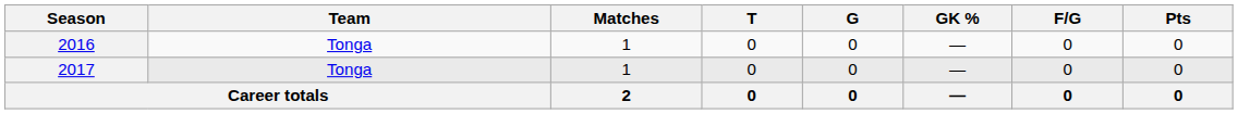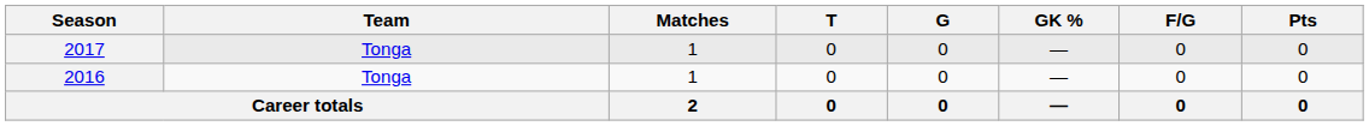 <table class="wikitable sortable"  style="font-size:90%; text-align:center; width:85%;">
 <tr>
 <th width=2%>Season</th>
 <th width=8%>Team</th>
 <th width=2%>Matches</th>
 <th width=2%>T</th>
 <th width=2%>G</th>
 <th width=2%>GK %</th>
 <th width=2%>F/G</th>
 <th width=2%>Pts</th>
 </tr>
-<tr>
-<th scope="row" style="text-align:center; font-weight:normal"><a href='#'>2016</a></th>
+<tr style="background:#eaeaea;">
+<th scope="row" style="text-align:center; font-weight:normal"><a href='#'>2017</a></th>
 <td style="text-align:center;"> <a href='#'>Tonga</a></td>
 <td>1</td>
 <td>0</td>
 <td>0</td>
 <td>—</td>
 <td>0</td>
 <td>0</td>
 </tr>
-<tr style="background:#eaeaea;">
-<th scope="row" style="text-align:center; font-weight:normal"><a href='#'>2017</a></th>
+<tr>
+<th scope="row" style="text-align:center; font-weight:normal"><a href='#'>2016</a></th>
 <td style="text-align:center;"> <a href='#'>Tonga</a></td>
 <td>1</td>
 <td>0</td>
 <td>0</td>
 <td>—</td>
 <td>0</td>
 <td>0</td>
 </tr>
 <tr class="sortbottom">
 <th colspan=2>Career totals</th>
 <th>2</th>
 <th>0</th>
 <th>0</th>
 <th>—</th>
 <th>0</th>
 <th>0</th>
 </tr>
 </table>
